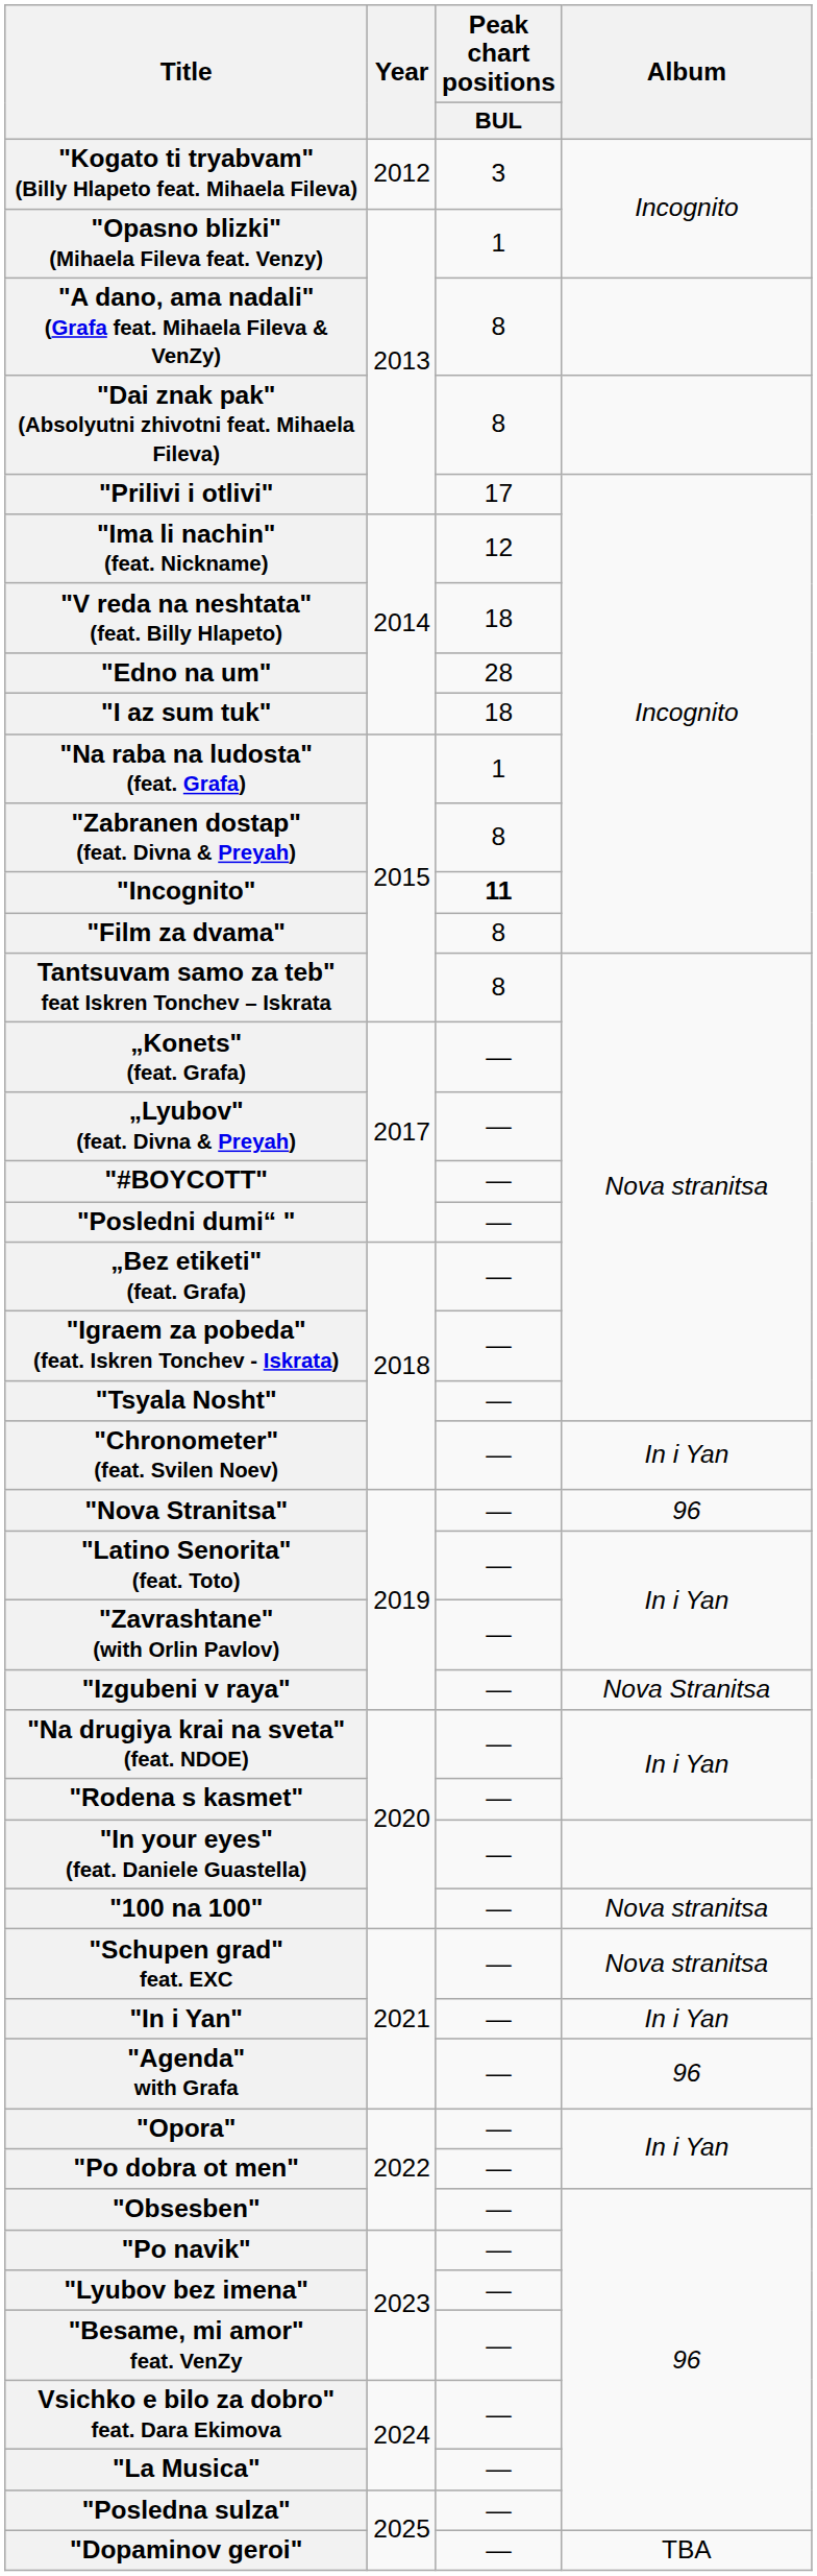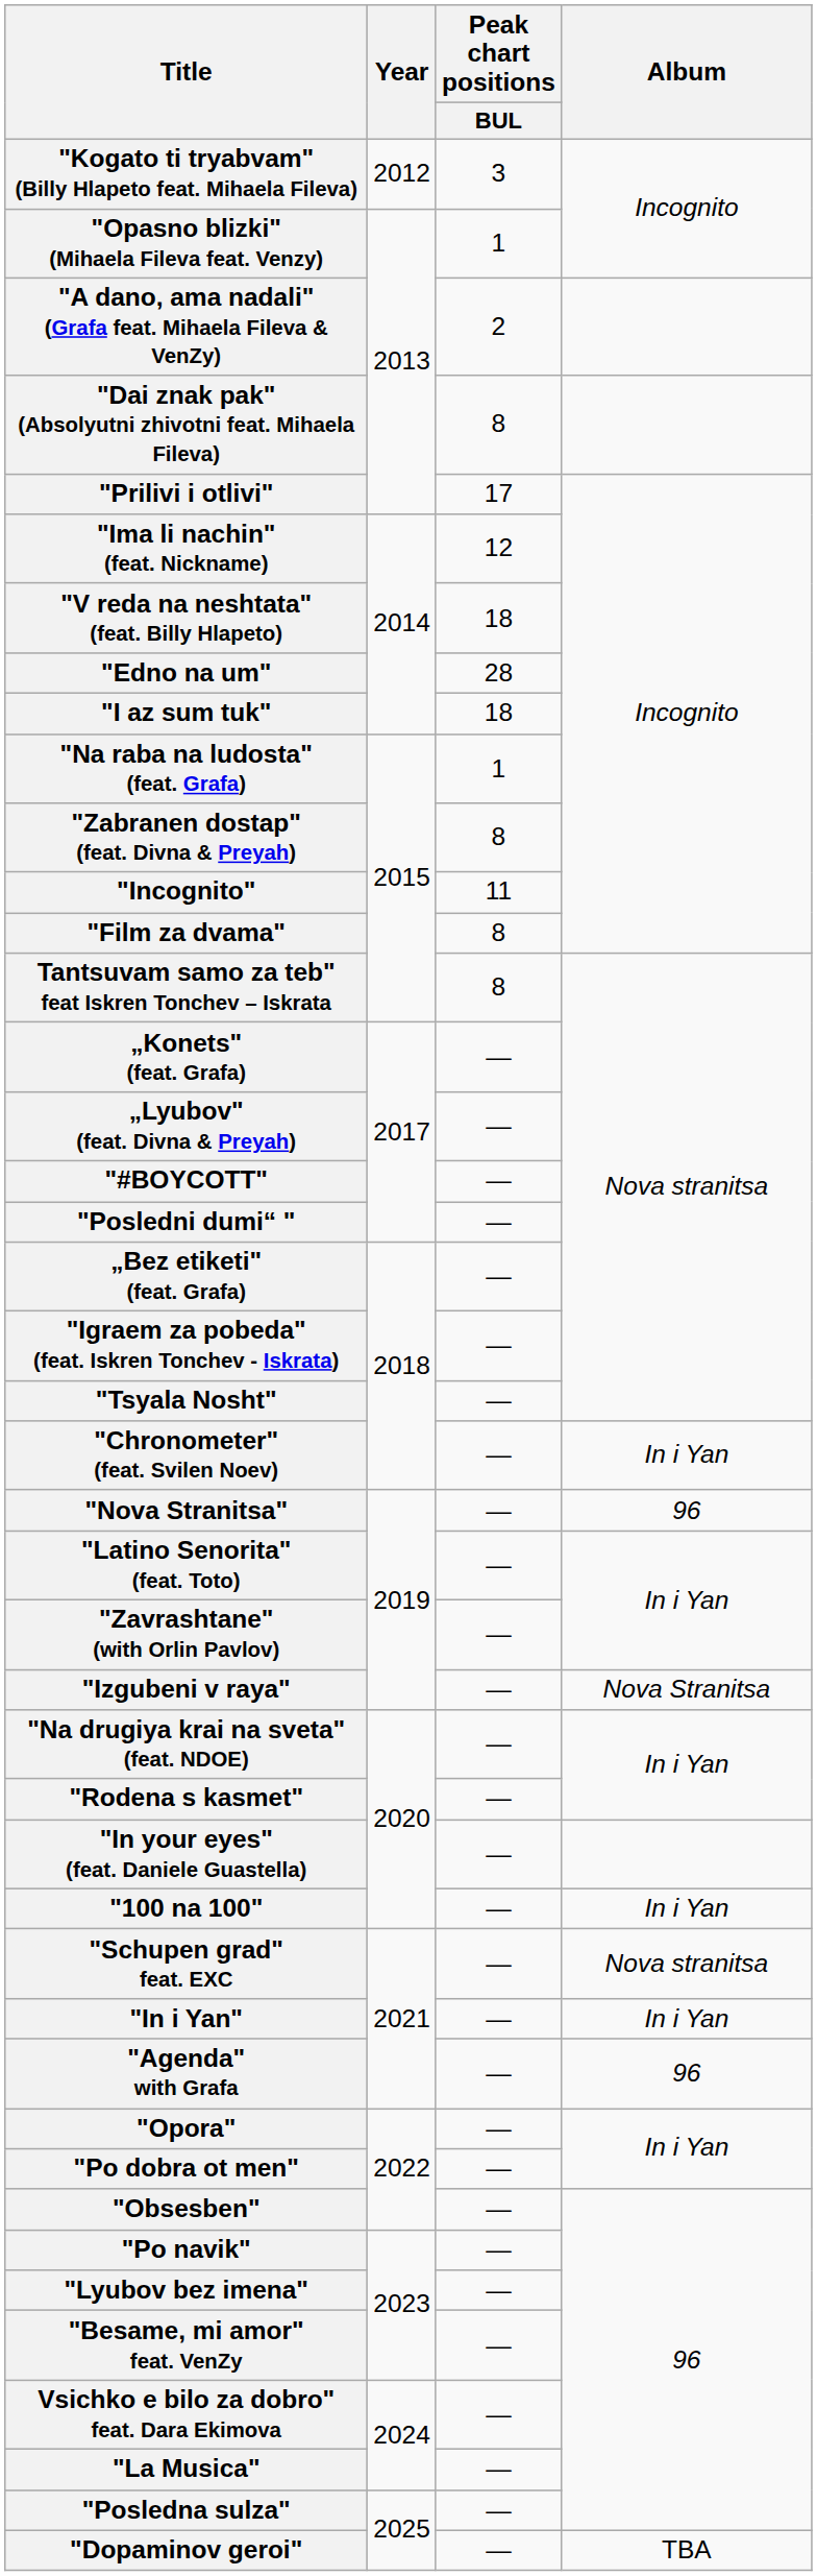 <table class="wikitable plainrowheaders">
 <tr>
 <th rowspan="2" width="220px">Title</th>
 <th rowspan="2">Year</th>
 <th colspan="1">Peak chart positions</th>
 <th rowspan="2" width="150px">Album</th>
 </tr>
 <tr>
 <th scope="col" style="width:3em;font-size:90%;">BUL<br></th>
 </tr>
 <tr>
 <th scope="row">"Kogato ti tryabvam" <br><small>(Billy Hlapeto feat. Mihaela Fileva)</small></th>
 <td>2012</td>
 <td align="center">3</td>
 <td align="center" rowspan="2"><em>Incognito</em></td>
 </tr>
 <tr>
 <th scope="row">"Opasno blizki" <br><small>(Mihaela Fileva feat. Venzy)</small></th>
 <td rowspan="4">2013</td>
 <td align="center">1</td>
 </tr>
 <tr>
 <th scope="row">"A dano, ama nadali" <br><small>(<a href='#'>Grafa</a> feat. Mihaela Fileva & VenZy)</small></th>
-<td align="center">8</td>
+<td align="center">2</td>
 <td></td>
 </tr>
 <tr>
 <th scope="row">"Dai znak pak" <br><small>(Absolyutni zhivotni feat. Mihaela Fileva)</small></th>
 <td align="center">8</td>
 <td></td>
 </tr>
 <tr>
 <th scope="row">"Prilivi i otlivi"</th>
 <td align="center">17</td>
 <td align="center" rowspan="9"><em>Incognito</em></td>
 </tr>
 <tr>
 <th scope="row">"Ima li nachin" <br><small>(feat. Nickname)</small></th>
 <td rowspan="4">2014</td>
 <td align="center">12</td>
 </tr>
 <tr>
 <th scope="row">"V reda na neshtata" <br><small>(feat. Billy Hlapeto)</small></th>
 <td align="center">18</td>
 </tr>
 <tr>
 <th scope="row">"Edno na um"</th>
 <td align="center">28</td>
 </tr>
 <tr>
 <th scope="row">"I az sum tuk"</th>
 <td align="center">18</td>
 </tr>
 <tr>
 <th scope="row">"Na raba na ludosta" <br><small>(feat. <a href='#'>Grafa</a>)</small></th>
 <td rowspan="5">2015</td>
 <td align="center">1</td>
 </tr>
 <tr>
 <th scope="row">"Zabranen dostap" <br><small>(feat. Divna & <a href='#'>Preyah</a>)</small></th>
 <td align="center">8</td>
 </tr>
 <tr>
 <th scope="row">"Incognito"</th>
-<td align="center"><strong>11</strong></td>
+<td align="center">11</td>
 </tr>
 <tr>
 <th scope="row">"Film za dvama"</th>
 <td align="center">8</td>
 </tr>
 <tr>
 <th scope="row">Tantsuvam samo za teb" <br> <small> feat Iskren Tonchev – Iskrata </small> <br></th>
 <td align="center">8</td>
 <td align="center" rowspan="8"><em>Nova stranitsa</em></td>
 </tr>
 <tr>
 <th scope="row">„Konets" <br><small>(feat. Grafa)</small></th>
 <td rowspan="4">2017</td>
 <td align="center">—</td>
 </tr>
 <tr>
 <th scope="row">„Lyubov" <br><small>(feat. Divna & <a href='#'>Preyah</a>)</small></th>
 <td align="center">—</td>
 </tr>
 <tr>
 <th scope="row">"#BOYCOTT"</th>
 <td align="center">—</td>
 </tr>
 <tr>
 <th scope="row">"Posledni dumi“ " <br></th>
 <td align="center">—</td>
 </tr>
 <tr>
 <th scope="row">„Bez etiketi" <br><small>(feat. Grafa)</small></th>
 <td rowspan="4">2018</td>
 <td align="center">—</td>
 </tr>
 <tr>
 <th scope="row">"Igraem za pobeda"<br><small>(feat. Iskren Tonchev - <a href='#'>Iskrata</a>)</small></th>
 <td align="center">—</td>
 </tr>
 <tr>
 <th scope="row">"Tsyala Nosht"</th>
 <td align="center">—</td>
 </tr>
 <tr>
 <th scope="row">"Chronometer" <br><small>(feat. Svilen Noev)</small></th>
 <td align="center">—</td>
 <td align="center"><em>In i Yan</em></td>
 </tr>
 <tr>
 <th scope="row">"Nova Stranitsa"</th>
 <td rowspan="4">2019</td>
 <td align="center">—</td>
 <td align="center"><em>96</em></td>
 </tr>
 <tr>
 <th scope="row">"Latino Senorita" <br><small>(feat. Toto)</small></th>
 <td align="center">—</td>
 <td align="center" rowspan="2"><em>In i Yan</em></td>
 </tr>
 <tr>
 <th scope="row">"Zavrashtane" <br><small>(with Orlin Pavlov)</small></th>
 <td align="center">—</td>
 </tr>
 <tr>
 <th scope="row">"Izgubeni v raya"</th>
 <td align="center">—</td>
 <td align="center"><em>Nova Stranitsa</em></td>
 </tr>
 <tr>
 <th scope="row">"Na drugiya krai na sveta" <br><small>(feat. NDOE)</small></th>
 <td rowspan="4">2020</td>
 <td align="center">—</td>
 <td align="center" rowspan="2"><em>In i Yan</em></td>
 </tr>
 <tr>
 <th scope="row">"Rodena s kasmet"</th>
 <td align="center">—</td>
 </tr>
 <tr>
 <th scope="row">"In your eyes" <br><small>(feat. Daniele Guastella)</small></th>
 <td align="center">—</td>
 <td></td>
 </tr>
 <tr>
 <th scope="row">"100 na 100"</th>
 <td align="center">—</td>
-<td align="center"><em>Nova stranitsa</em></td>
+<td align="center"><em>In i Yan</em></td>
 </tr>
 <tr>
 <th scope="row">"Schupen grad" <br><small>feat. EXC</small></th>
 <td rowspan="3">2021</td>
 <td align="center">—</td>
 <td align="center"><em>Nova stranitsa</em></td>
 </tr>
 <tr>
 <th scope="row">"In i Yan"</th>
 <td align="center">—</td>
 <td align="center"><em>In i Yan</em></td>
 </tr>
 <tr>
 <th scope="row">"Agenda" <br><small>with Grafa</small></th>
 <td align="center">—</td>
 <td align="center"><em>96</em></td>
 </tr>
 <tr>
 <th scope="row">"Opora"</th>
 <td rowspan="3">2022</td>
 <td align="center">—</td>
 <td align="center" rowspan="2"><em>In i Yan</em></td>
 </tr>
 <tr>
 <th scope="row">"Po dobra ot men"</th>
 <td align="center">—</td>
 </tr>
 <tr>
 <th scope="row">"Obsesben"</th>
 <td align="center">—</td>
 <td align="center" rowspan="7"><em>96</em></td>
 </tr>
 <tr>
 <th scope="row">"Po navik"</th>
 <td rowspan="3">2023</td>
 <td align="center">—</td>
 </tr>
 <tr>
 <th scope="row">"Lyubov bez imena"</th>
 <td align="center">—</td>
 </tr>
 <tr>
 <th scope="row">"Besame, mi amor" <br><small>feat. VenZy</small></th>
 <td align="center">—</td>
 </tr>
 <tr>
 <th scope="row">Vsichko e bilo za dobro" <br><small>feat. Dara Ekimova</small></th>
 <td rowspan="2">2024</td>
 <td align="center">—</td>
 </tr>
 <tr>
 <th scope="row">"La Musica"</th>
 <td align="center">—</td>
 </tr>
 <tr>
 <th scope="row">"Posledna sulza"</th>
 <td rowspan="2">2025</td>
 <td align="center">—</td>
 </tr>
 <tr>
 <th scope="row">"Dopaminov geroi"</th>
 <td align="center">—</td>
 <td align="center">TBA</td>
 </tr>
 </table>
